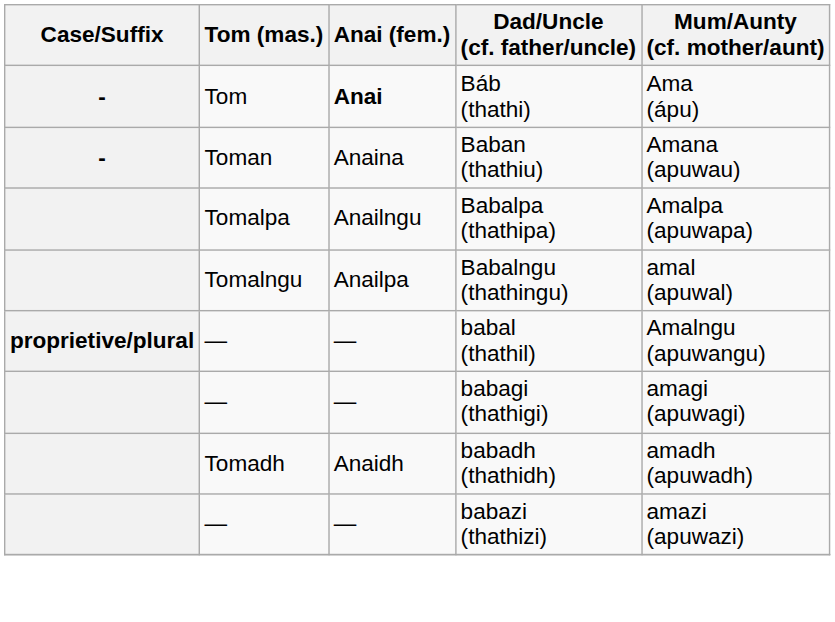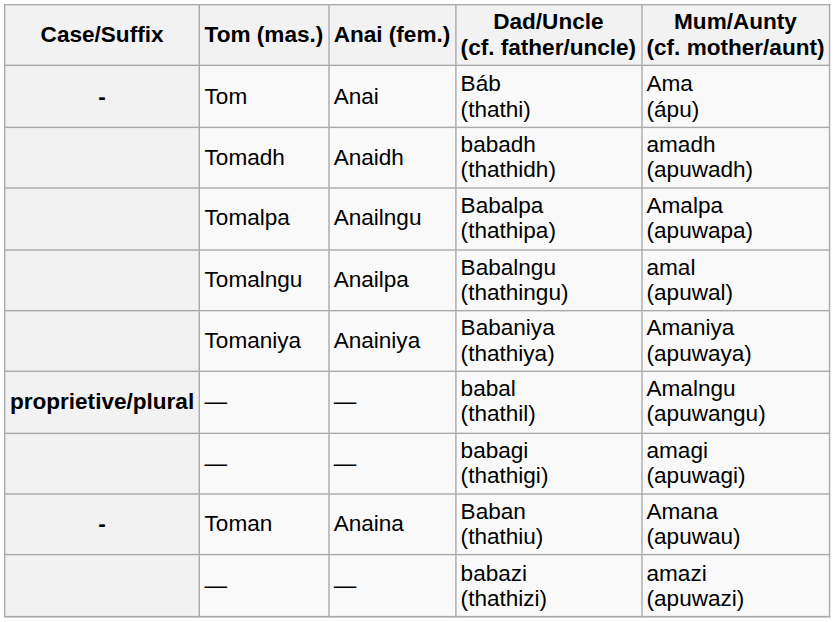 <table class="wikitable">
 <tr>
 <th>Case/Suffix</th>
 <th>Tom (mas.)</th>
 <th>Anai (fem.)</th>
 <th>Dad/Uncle <br> (cf. father/uncle)</th>
 <th>Mum/Aunty <br> (cf. mother/aunt)</th>
 </tr>
 <tr>
 <th>-</th>
 <td>Tom</td>
-<td><strong>Anai</strong></td>
+<td>Anai</td>
 <td>Báb <br> (thathi)</td>
 <td>Ama <br> (ápu)</td>
 </tr>
 <tr>
-<th>-</th>
-<td>Toman</td>
-<td>Anaina</td>
-<td>Baban <br> (thathiu)</td>
-<td>Amana <br> (apuwau)</td>
+<th></th>
+<td>Tomadh</td>
+<td>Anaidh</td>
+<td>babadh <br> (thathidh)</td>
+<td>amadh <br> (apuwadh)</td>
 </tr>
 <tr>
 <th></th>
 <td>Tomalpa</td>
 <td>Anailngu</td>
 <td>Babalpa <br> (thathipa)</td>
 <td>Amalpa <br> (apuwapa)</td>
 </tr>
 <tr>
 <th></th>
 <td>Tomalngu</td>
 <td>Anailpa</td>
 <td>Babalngu <br> (thathingu)</td>
 <td>amal <br> (apuwal)</td>
 </tr>
 <tr>
+<th></th>
+<td>Tomaniya</td>
+<td>Anainiya</td>
+<td>Babaniya <br> (thathiya)</td>
+<td>Amaniya <br> (apuwaya)</td>
+</tr>
+<tr>
 <th>proprietive/plural</th>
 <td>—</td>
 <td>—</td>
 <td>babal <br> (thathil)</td>
 <td>Amalngu <br> (apuwangu)</td>
 </tr>
 <tr>
 <th></th>
 <td>—</td>
 <td>—</td>
 <td>babagi <br> (thathigi)</td>
 <td>amagi <br> (apuwagi)</td>
 </tr>
 <tr>
-<th></th>
-<td>Tomadh</td>
-<td>Anaidh</td>
-<td>babadh <br> (thathidh)</td>
-<td>amadh <br> (apuwadh)</td>
+<th>-</th>
+<td>Toman</td>
+<td>Anaina</td>
+<td>Baban <br> (thathiu)</td>
+<td>Amana <br> (apuwau)</td>
 </tr>
 <tr>
 <th></th>
 <td>—</td>
 <td>—</td>
 <td>babazi <br> (thathizi)</td>
 <td>amazi <br> (apuwazi)</td>
 </tr>
 <tr>
 </tr>
 </table>
